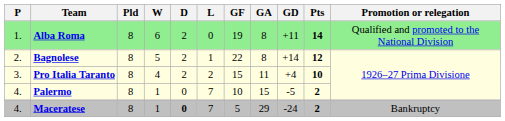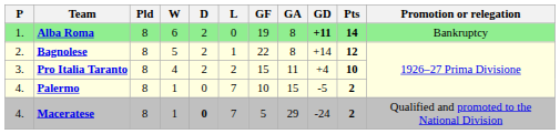 <table class="wikitable sortable" style="text-align: center;">
 <tr>
 <th width=33>P<br></th>
 <th>Team<br></th>
 <th width=33>Pld<br></th>
 <th width=33>W<br></th>
 <th width=33>D<br></th>
 <th width=33>L<br></th>
 <th width=33>GF<br></th>
 <th width=33>GA<br></th>
 <th width=33>GD<br></th>
 <th width=33>Pts<br></th>
 <th class="unsortable" width=250>Promotion or relegation<br></th>
 </tr>
 <tr style="background: #90EE90;">
 <td>1.</td>
 <td align="left"><strong><a href='#'>Alba Roma</a></strong></td>
 <td>8</td>
 <td>6</td>
 <td>2</td>
 <td>0</td>
 <td>19</td>
 <td>8</td>
-<td>+11</td>
+<td><strong>+11</strong></td>
 <td><strong>14</strong></td>
-<td>Qualified and <a href='#'>promoted to the National Division</a></td>
+<td>Bankruptcy</td>
 </tr>
 <tr style="background:lightyellow">
 <td>2.</td>
 <td align="left"><strong><a href='#'>Bagnolese</a></strong></td>
 <td>8</td>
 <td>5</td>
 <td>2</td>
 <td>1</td>
 <td>22</td>
 <td>8</td>
 <td>+14</td>
 <td><strong>12</strong></td>
 <td rowspan=3><a href='#'>1926–27 Prima Divisione</a></td>
 </tr>
 <tr style="background:lightyellow">
 <td>3.</td>
 <td align="left"><strong><a href='#'>Pro Italia Taranto</a></strong></td>
 <td>8</td>
 <td>4</td>
 <td>2</td>
 <td>2</td>
 <td>15</td>
 <td>11</td>
 <td>+4</td>
 <td><strong>10</strong></td>
 </tr>
 <tr style="background:lightyellow">
 <td>4.</td>
 <td align="left"><strong><a href='#'>Palermo</a></strong></td>
 <td>8</td>
 <td>1</td>
 <td>0</td>
 <td>7</td>
 <td>10</td>
 <td>15</td>
 <td>-5</td>
 <td><strong>2</strong></td>
 </tr>
 <tr style="background:silver">
 <td>4.</td>
 <td align="left"><strong><a href='#'>Maceratese</a></strong></td>
 <td>8</td>
 <td>1</td>
 <td><strong>0</strong></td>
 <td>7</td>
 <td>5</td>
 <td>29</td>
 <td>-24</td>
 <td><strong>2</strong></td>
-<td>Bankruptcy</td>
+<td>Qualified and <a href='#'>promoted to the National Division</a></td>
 </tr>
 </table>
